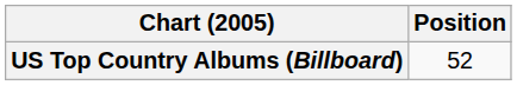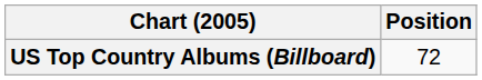 <table class="wikitable plainrowheaders" style="text-align:center">
 <tr>
 <th scope="col">Chart (2005)</th>
 <th scope="col">Position</th>
 </tr>
 <tr>
 <th scope="row">US Top Country Albums (<em>Billboard</em>)</th>
-<td>52</td>
+<td>72</td>
 </tr>
 </table>
